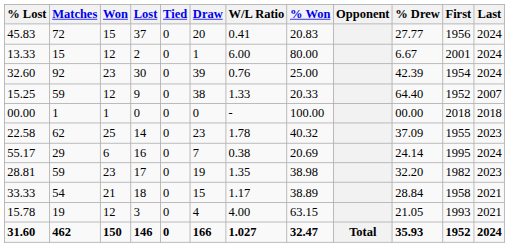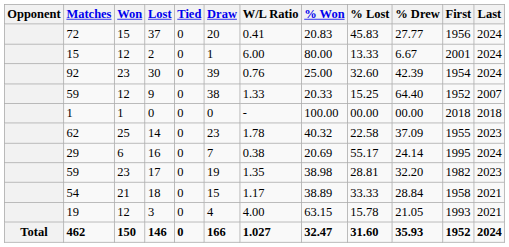 <table class="wikitable plainrowheaders sortable" style="text-align:left">
 <tr>
-<th scope="col">% Lost</th>
+<th scope="col">Opponent</th>
 <th scope="col"><a href='#'>Matches</a></th>
 <th scope="col"><a href='#'>Won</a></th>
 <th scope="col"><a href='#'>Lost</a></th>
 <th scope="col"><a href='#'>Tied</a></th>
 <th scope="col"><a href='#'>Draw</a></th>
 <th scope="col">W/L Ratio</th>
 <th scope="col"><a href='#'>% Won</a></th>
-<th scope="col">Opponent</th>
+<th scope="col">% Lost</th>
 <th scope="col">% Drew</th>
 <th scope="col">First</th>
 <th scope="col">Last</th>
 </tr>
 <tr>
-<td>45.83</td>
+<th scope="row"></th>
 <td>72</td>
 <td>15</td>
 <td>37</td>
 <td>0</td>
 <td>20</td>
 <td>0.41</td>
 <td>20.83</td>
-<th scope="row"></th>
+<td>45.83</td>
 <td>27.77</td>
 <td>1956</td>
 <td>2024</td>
 </tr>
 <tr>
-<td>13.33</td>
+<th scope="row"></th>
 <td>15</td>
 <td>12</td>
 <td>2</td>
 <td>0</td>
 <td>1</td>
 <td>6.00</td>
 <td>80.00</td>
-<th scope="row"></th>
+<td>13.33</td>
 <td>6.67</td>
 <td>2001</td>
 <td>2024</td>
 </tr>
 <tr>
-<td>32.60</td>
+<th scope="row"></th>
 <td>92</td>
 <td>23</td>
 <td>30</td>
 <td>0</td>
 <td>39</td>
 <td>0.76</td>
 <td>25.00</td>
-<th scope="row"></th>
+<td>32.60</td>
 <td>42.39</td>
 <td>1954</td>
 <td>2024</td>
 </tr>
 <tr>
-<td>15.25</td>
+<th scope="row"></th>
 <td>59</td>
 <td>12</td>
 <td>9</td>
 <td>0</td>
 <td>38</td>
 <td>1.33</td>
 <td>20.33</td>
-<th scope="row"></th>
+<td>15.25</td>
 <td>64.40</td>
 <td>1952</td>
 <td>2007</td>
 </tr>
 <tr>
-<td>00.00</td>
+<th scope="row"></th>
 <td>1</td>
 <td>1</td>
 <td>0</td>
 <td>0</td>
 <td>0</td>
 <td>-</td>
 <td>100.00</td>
-<th scope="row"></th>
+<td>00.00</td>
 <td>00.00</td>
 <td>2018</td>
 <td>2018</td>
 </tr>
 <tr>
-<td>22.58</td>
+<th scope="row"></th>
 <td>62</td>
 <td>25</td>
 <td>14</td>
 <td>0</td>
 <td>23</td>
 <td>1.78</td>
 <td>40.32</td>
-<th scope="row"></th>
+<td>22.58</td>
 <td>37.09</td>
 <td>1955</td>
 <td>2023</td>
 </tr>
 <tr>
-<td>55.17</td>
+<th scope="row"></th>
 <td>29</td>
 <td>6</td>
 <td>16</td>
 <td>0</td>
 <td>7</td>
 <td>0.38</td>
 <td>20.69</td>
-<th scope="row"></th>
+<td>55.17</td>
 <td>24.14</td>
 <td>1995</td>
 <td>2024</td>
 </tr>
 <tr>
-<td>28.81</td>
+<th scope="row"></th>
 <td>59</td>
 <td>23</td>
 <td>17</td>
 <td>0</td>
 <td>19</td>
 <td>1.35</td>
 <td>38.98</td>
-<th scope="row"></th>
+<td>28.81</td>
 <td>32.20</td>
 <td>1982</td>
 <td>2023</td>
 </tr>
 <tr>
-<td>33.33</td>
+<th scope="row"></th>
 <td>54</td>
 <td>21</td>
 <td>18</td>
 <td>0</td>
 <td>15</td>
 <td>1.17</td>
 <td>38.89</td>
-<th scope="row"></th>
+<td>33.33</td>
 <td>28.84</td>
 <td>1958</td>
 <td>2021</td>
 </tr>
 <tr>
-<td>15.78</td>
+<th scope="row"></th>
 <td>19</td>
 <td>12</td>
 <td>3</td>
 <td>0</td>
 <td>4</td>
 <td>4.00</td>
 <td>63.15</td>
-<th scope="row"></th>
+<td>15.78</td>
 <td>21.05</td>
 <td>1993</td>
 <td>2021</td>
 </tr>
 <tr class="sortbottom">
-<td><strong>31.60</strong></td>
+<th scope="row"><strong>Total</strong></th>
 <td><strong>462</strong></td>
 <td><strong>150</strong></td>
 <td><strong>146</strong></td>
 <td><strong>0</strong></td>
 <td><strong>166</strong></td>
 <td><strong>1.027</strong></td>
 <td><strong>32.47</strong></td>
-<th scope="row"><strong>Total</strong></th>
+<td><strong>31.60</strong></td>
 <td><strong>35.93</strong></td>
 <td><strong>1952</strong></td>
 <td><strong>2024</strong></td>
 </tr>
 </table>
